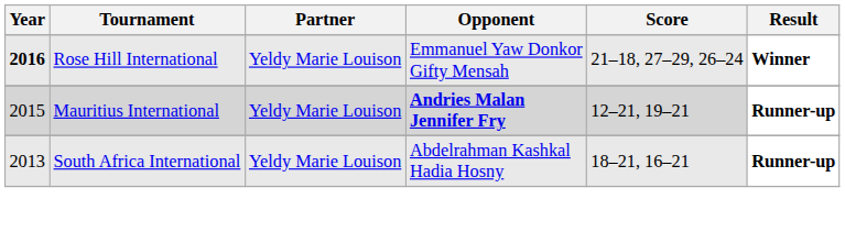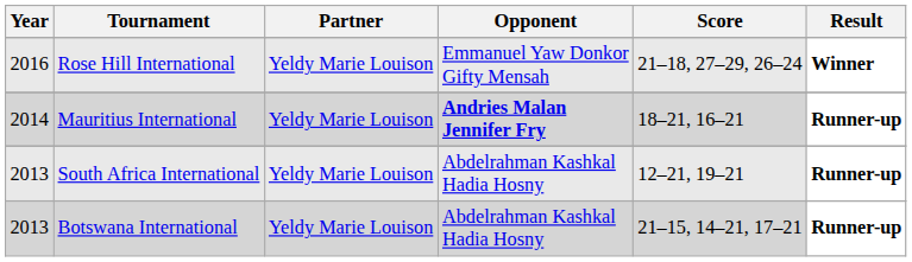 <table class="sortable wikitable" style="font-size: 90%;">
 <tr>
 <th>Year</th>
 <th>Tournament</th>
 <th>Partner</th>
 <th>Opponent</th>
 <th>Score</th>
 <th>Result</th>
 </tr>
 <tr>
 </tr>
 <tr style="background:#E9E9E9">
-<td align="center"><strong>2016</strong></td>
+<td align="center">2016</td>
 <td align="left"><a href='#'>Rose Hill International</a></td>
 <td align="left"> <a href='#'>Yeldy Marie Louison</a></td>
 <td align="left"> <a href='#'>Emmanuel Yaw Donkor</a><br> <a href='#'>Gifty Mensah</a></td>
 <td align="left">21–18, 27–29, 26–24</td>
 <td style="text-align:left; background:white"> <strong>Winner</strong></td>
 </tr>
 <tr>
 </tr>
 <tr style="background:#D5D5D5">
-<td align="center">2015</td>
+<td align="center">2014</td>
 <td align="left"><a href='#'>Mauritius International</a></td>
 <td align="left"> <a href='#'>Yeldy Marie Louison</a></td>
 <td align="left"><strong> <a href='#'>Andries Malan</a><br> <a href='#'>Jennifer Fry</a></strong></td>
-<td align="left">12–21, 19–21</td>
+<td align="left">18–21, 16–21</td>
 <td style="text-align:left; background:white"> <strong>Runner-up</strong></td>
 </tr>
 <tr>
 </tr>
 <tr style="background:#E9E9E9">
 <td align="center">2013</td>
 <td align="left"><a href='#'>South Africa International</a></td>
 <td align="left"> <a href='#'>Yeldy Marie Louison</a></td>
 <td align="left"> <a href='#'>Abdelrahman Kashkal</a><br> <a href='#'>Hadia Hosny</a></td>
-<td align="left">18–21, 16–21</td>
+<td align="left">12–21, 19–21</td>
 <td style="text-align:left; background:white"> <strong>Runner-up</strong></td>
 </tr>
 <tr>
 </tr>
+<tr style="background:#D5D5D5">
+<td align="center">2013</td>
+<td align="left"><a href='#'>Botswana International</a></td>
+<td align="left"> <a href='#'>Yeldy Marie Louison</a></td>
+<td align="left"> <a href='#'>Abdelrahman Kashkal</a><br> <a href='#'>Hadia Hosny</a></td>
+<td align="left">21–15, 14–21, 17–21</td>
+<td style="text-align:left; background:white"> <strong>Runner-up</strong></td>
+</tr>
 </table>
